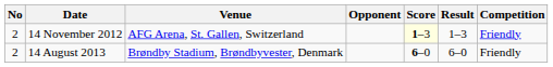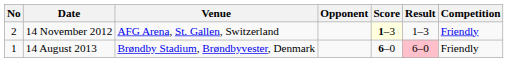 <table class=wikitable>
 <tr>
 <th>No</th>
 <th>Date</th>
 <th>Venue</th>
 <th>Opponent</th>
 <th>Score</th>
 <th>Result</th>
 <th>Competition</th>
 </tr>
 <tr>
 <td align=center>2</td>
 <td>14 November 2012</td>
 <td><a href='#'>AFG Arena</a>, <a href='#'>St. Gallen</a>, Switzerland</td>
 <td></td>
 <td align=center style="background: lightyellow;"><strong>1</strong>–3</td>
 <td align=center>1–3</td>
 <td><a href='#'>Friendly</a></td>
 </tr>
 <tr>
-<td align=center>2</td>
+<td align=center>1</td>
 <td>14 August 2013</td>
 <td><a href='#'>Brøndby Stadium</a>, <a href='#'>Brøndbyvester</a>, Denmark</td>
 <td></td>
 <td align=center><strong>6</strong>–0</td>
-<td align=center>6–0</td>
+<td align=center style="background: pink;">6–0</td>
 <td>Friendly</td>
 </tr>
 </table>
